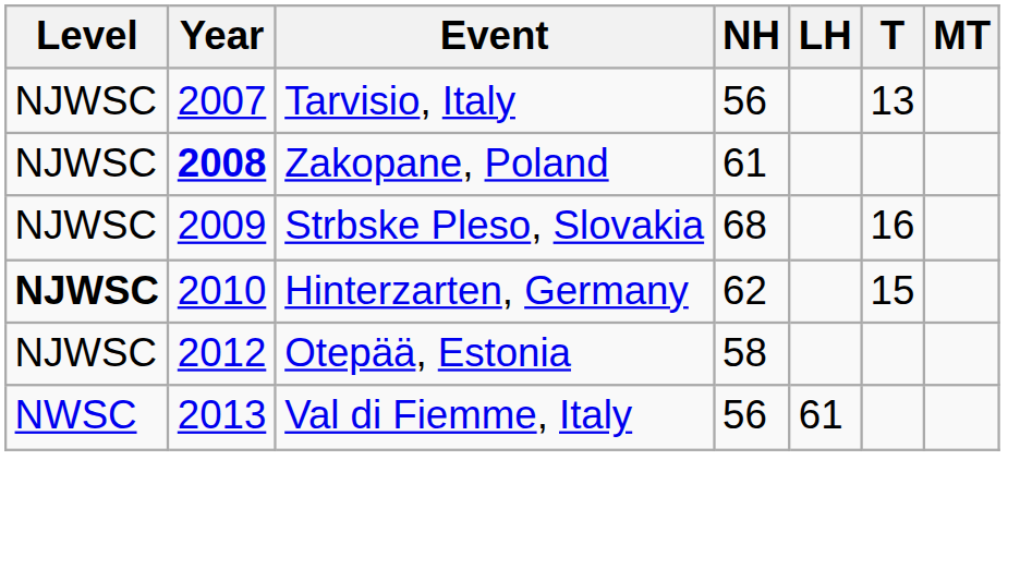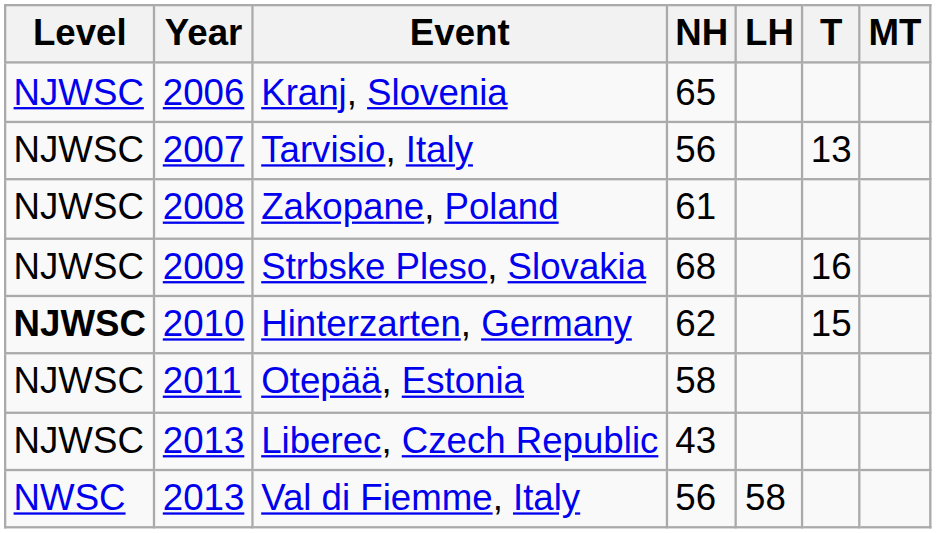 <table class="wikitable sortable">
 <tr>
 <th>Level</th>
 <th>Year</th>
 <th>Event</th>
 <th>NH</th>
 <th>LH</th>
 <th>T</th>
 <th>MT</th>
+</tr>
+<tr>
+<td><a href='#'>NJWSC</a></td>
+<td><a href='#'>2006</a></td>
+<td> <a href='#'>Kranj</a>, <a href='#'>Slovenia</a></td>
+<td>65</td>
+<td></td>
+<td></td>
+<td></td>
 </tr>
 <tr>
 <td>NJWSC</td>
 <td><a href='#'>2007</a></td>
 <td> <a href='#'>Tarvisio</a>, <a href='#'>Italy</a></td>
 <td>56</td>
 <td></td>
 <td>13</td>
 <td></td>
 </tr>
 <tr>
 <td>NJWSC</td>
-<td><strong><a href='#'>2008</a></strong></td>
+<td><a href='#'>2008</a></td>
 <td> <a href='#'>Zakopane</a>, <a href='#'>Poland</a></td>
 <td>61</td>
 <td></td>
 <td></td>
 <td></td>
 </tr>
 <tr>
 <td>NJWSC</td>
 <td><a href='#'>2009</a></td>
 <td> <a href='#'>Strbske Pleso</a>, <a href='#'>Slovakia</a></td>
 <td>68</td>
 <td></td>
 <td>16</td>
 <td></td>
 </tr>
 <tr>
 <td><strong>NJWSC</strong></td>
 <td><a href='#'>2010</a></td>
 <td> <a href='#'>Hinterzarten</a>, <a href='#'>Germany</a></td>
 <td>62</td>
 <td></td>
 <td>15</td>
 <td></td>
 </tr>
 <tr>
 <td>NJWSC</td>
-<td><a href='#'>2012</a></td>
+<td><a href='#'>2011</a></td>
 <td> <a href='#'>Otepää</a>, <a href='#'>Estonia</a></td>
 <td>58</td>
+<td></td>
+<td></td>
+<td></td>
+</tr>
+<tr>
+<td>NJWSC</td>
+<td><a href='#'>2013</a></td>
+<td> <a href='#'>Liberec</a>, <a href='#'>Czech Republic</a></td>
+<td>43</td>
 <td></td>
 <td></td>
 <td></td>
 </tr>
 <tr>
 <td><a href='#'>NWSC</a></td>
 <td><a href='#'>2013</a></td>
 <td> <a href='#'>Val di Fiemme</a>, <a href='#'>Italy</a></td>
 <td>56</td>
-<td>61</td>
+<td>58</td>
 <td></td>
 <td></td>
 </tr>
 </table>
